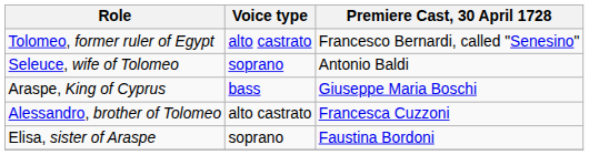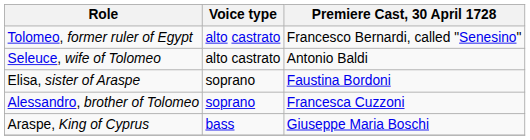 <table class="wikitable">
 <tr>
 <th>Role</th>
 <th>Voice type</th>
 <th>Premiere Cast, 30 April 1728<br></th>
 </tr>
 <tr>
 <td><a href='#'>Tolomeo</a>, <em>former ruler of Egypt</em></td>
 <td><a href='#'>alto</a> <a href='#'>castrato</a></td>
 <td>Francesco Bernardi, called "<a href='#'>Senesino</a>"</td>
 </tr>
 <tr>
 <td><a href='#'>Seleuce</a>, <em>wife of Tolomeo</em></td>
+<td>alto castrato</td>
+<td>Antonio Baldi</td>
+</tr>
+<tr>
+<td>Elisa, <em>sister of Araspe</em></td>
+<td>soprano</td>
+<td><a href='#'>Faustina Bordoni</a></td>
+</tr>
+<tr>
+<td><a href='#'>Alessandro</a>, <em>brother of Tolomeo</em></td>
 <td><a href='#'>soprano</a></td>
-<td>Antonio Baldi</td>
+<td><a href='#'>Francesca Cuzzoni</a></td>
 </tr>
 <tr>
 <td>Araspe, <em>King of Cyprus</em></td>
 <td><a href='#'>bass</a></td>
 <td><a href='#'>Giuseppe Maria Boschi</a></td>
 </tr>
 <tr>
-<td><a href='#'>Alessandro</a>, <em>brother of Tolomeo</em></td>
-<td>alto castrato</td>
-<td><a href='#'>Francesca Cuzzoni</a></td>
-</tr>
-<tr>
-<td>Elisa, <em>sister of Araspe</em></td>
-<td>soprano</td>
-<td><a href='#'>Faustina Bordoni</a></td>
-</tr>
-<tr>
 </tr>
 </table>
